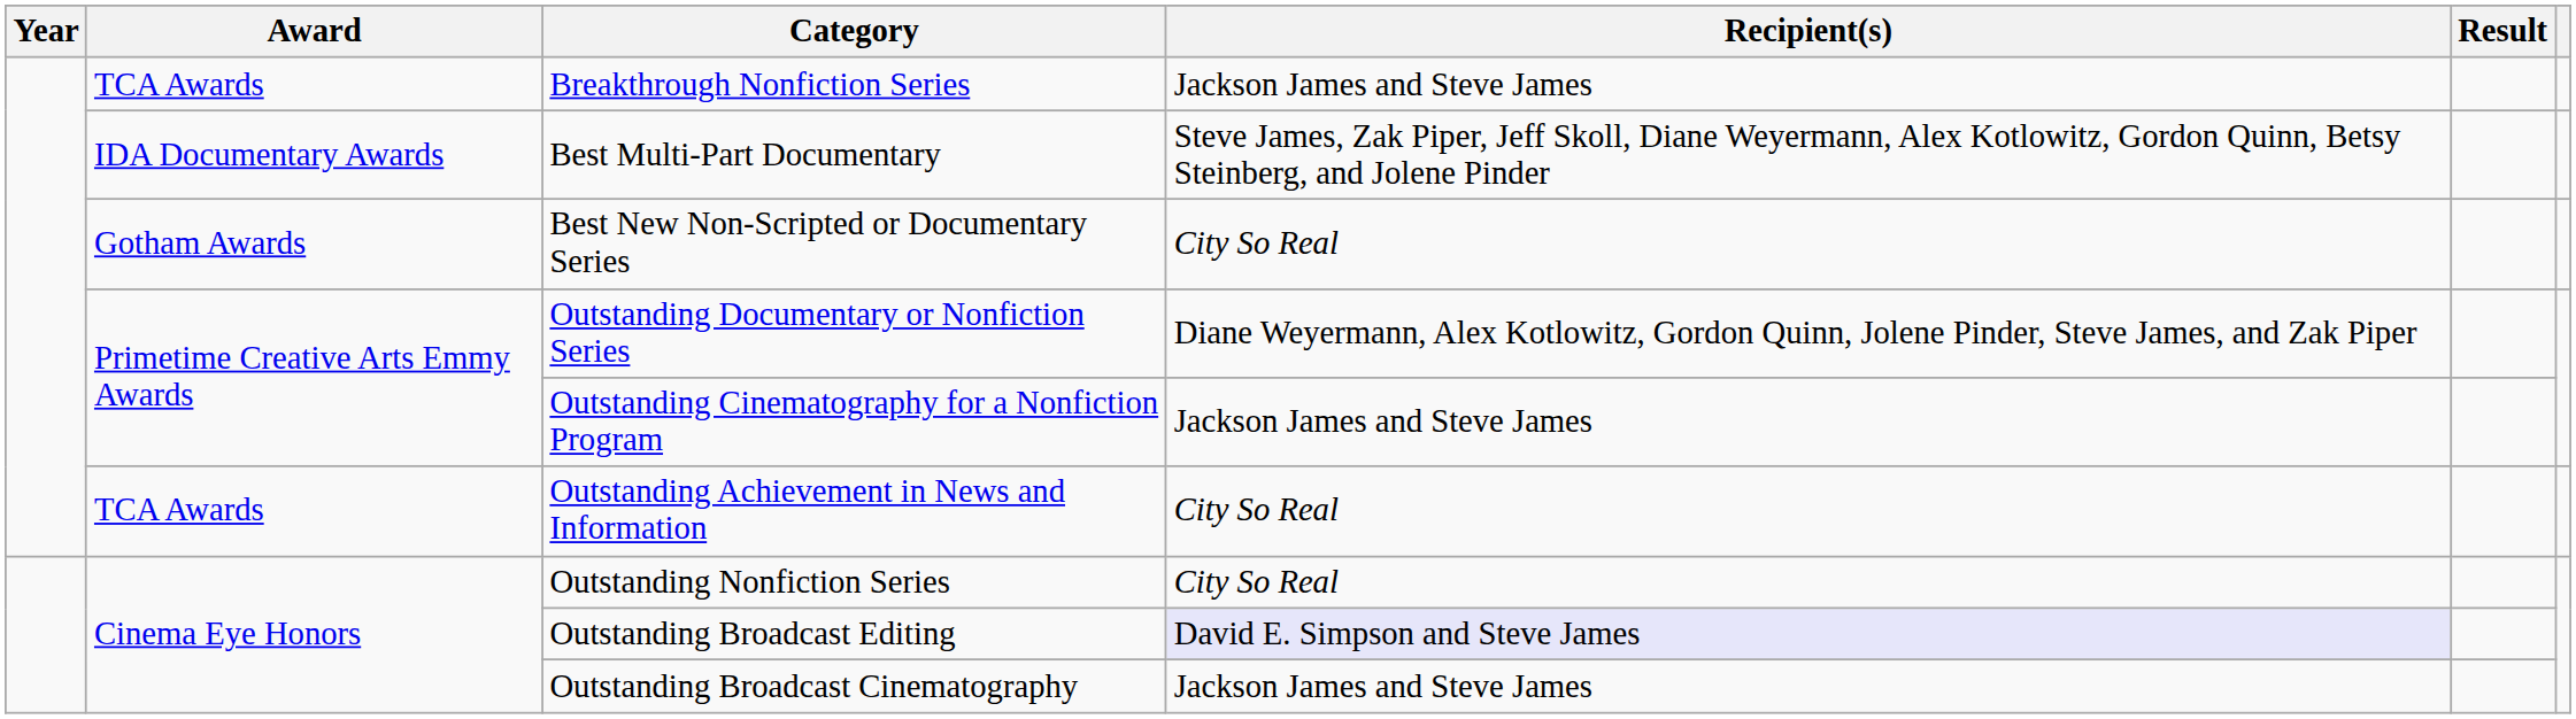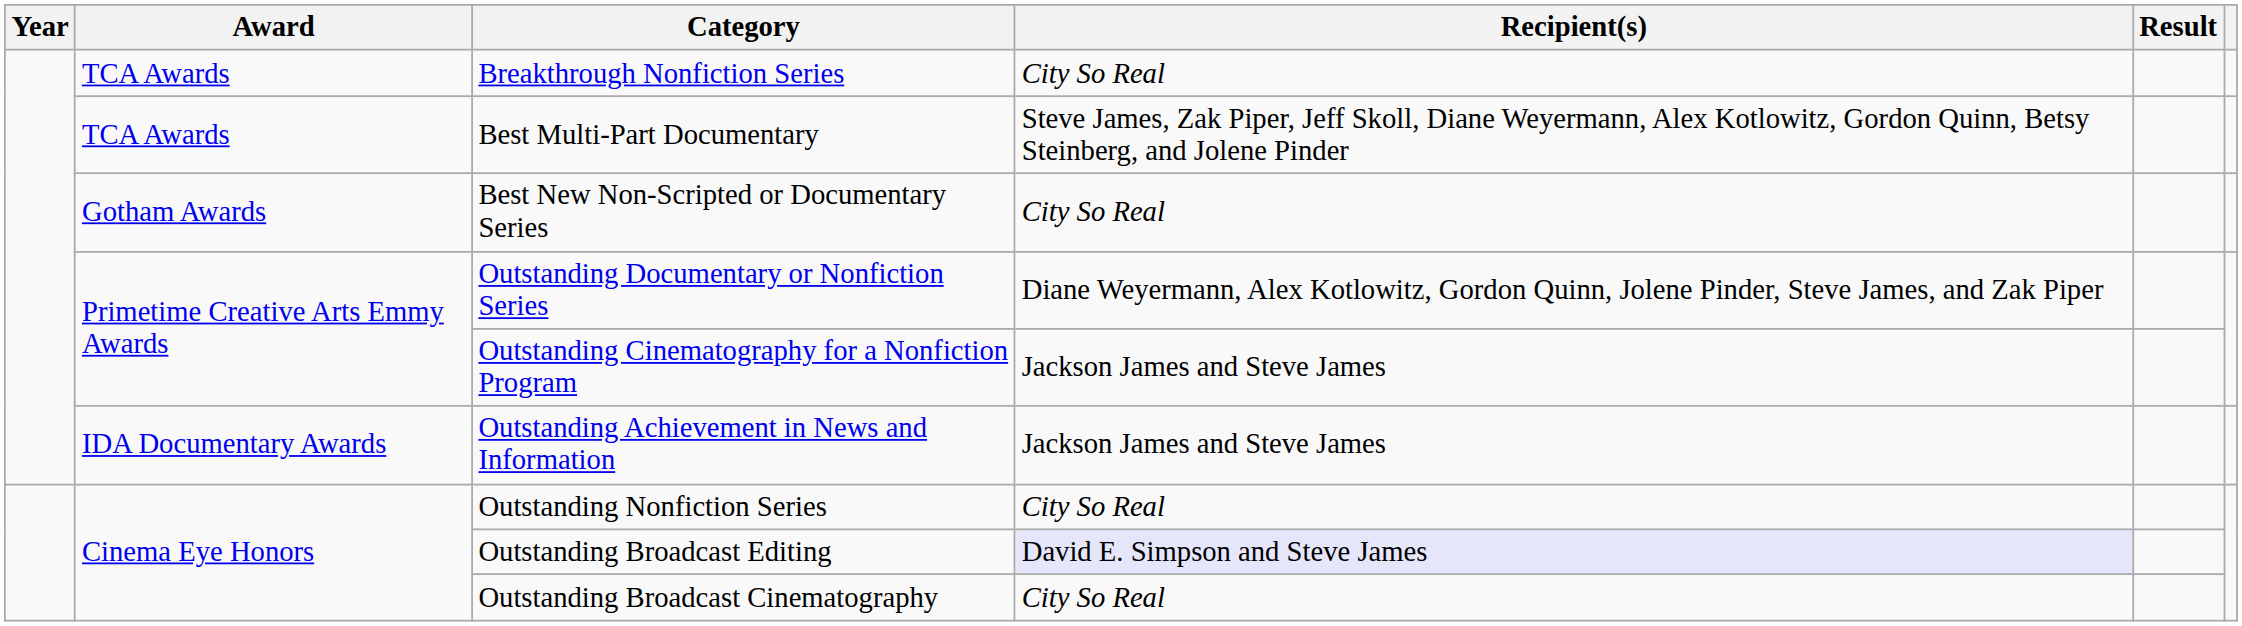 <table class="wikitable plainrowheaders sortable">
 <tr>
 <th scope="col">Year</th>
 <th scope="col">Award</th>
 <th scope="col">Category</th>
 <th scope="col">Recipient(s)</th>
 <th scope="col">Result</th>
 <th scope="col" class="unsortable"></th>
 </tr>
 <tr>
 <td rowspan="6"></td>
 <td><a href='#'>TCA Awards</a></td>
 <td><a href='#'>Breakthrough Nonfiction Series</a></td>
-<td>Jackson James and Steve James </td>
+<td><em>City So Real</em></td>
 <td></td>
 <td align="center"></td>
 </tr>
 <tr>
-<td><a href='#'>IDA Documentary Awards</a></td>
+<td><a href='#'>TCA Awards</a></td>
 <td>Best Multi-Part Documentary</td>
 <td>Steve James, Zak Piper, Jeff Skoll, Diane Weyermann, Alex Kotlowitz, Gordon Quinn, Betsy Steinberg, and Jolene Pinder</td>
 <td></td>
 <td align="center"></td>
 </tr>
 <tr>
 <td><a href='#'>Gotham Awards</a></td>
 <td>Best New Non-Scripted or Documentary Series</td>
 <td><em>City So Real</em></td>
 <td></td>
 <td align="center"></td>
 </tr>
 <tr>
 <td rowspan="2"><a href='#'>Primetime Creative Arts Emmy Awards</a></td>
 <td><a href='#'>Outstanding Documentary or Nonfiction Series</a></td>
 <td>Diane Weyermann, Alex Kotlowitz, Gordon Quinn, Jolene Pinder, Steve James, and Zak Piper</td>
 <td></td>
 <td rowspan="2" align="center"></td>
 </tr>
 <tr>
 <td><a href='#'>Outstanding Cinematography for a Nonfiction Program</a></td>
 <td>Jackson James and Steve James </td>
 <td></td>
 </tr>
 <tr>
-<td><a href='#'>TCA Awards</a></td>
+<td><a href='#'>IDA Documentary Awards</a></td>
 <td><a href='#'>Outstanding Achievement in News and Information</a></td>
-<td><em>City So Real</em></td>
+<td>Jackson James and Steve James</td>
 <td></td>
 <td align="center"></td>
 </tr>
 <tr>
 <td rowspan="3"></td>
 <td rowspan="3"><a href='#'>Cinema Eye Honors</a></td>
 <td>Outstanding Nonfiction Series</td>
 <td><em>City So Real</em></td>
 <td></td>
 <td align="center" rowspan="3"></td>
 </tr>
 <tr>
 <td>Outstanding Broadcast Editing</td>
 <td style="background: lavender;">David E. Simpson and Steve James</td>
 <td></td>
 </tr>
 <tr>
 <td>Outstanding Broadcast Cinematography</td>
-<td>Jackson James and Steve James</td>
+<td><em>City So Real</em></td>
 <td></td>
 </tr>
 </table>
